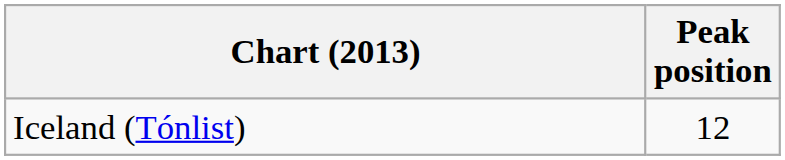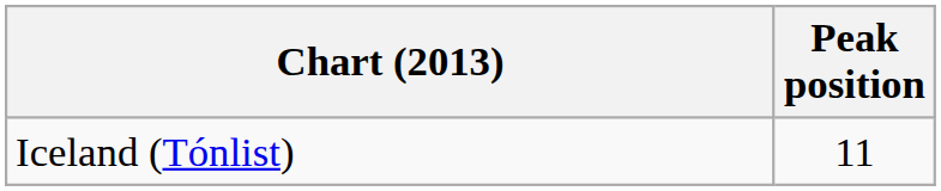 <table class="wikitable sortable">
 <tr>
 <th style="width:18em;">Chart (2013)</th>
 <th>Peak<br>position</th>
 </tr>
 <tr>
 <td>Iceland (<a href='#'>Tónlist</a>)</td>
-<td align="center">12</td>
+<td align="center">11</td>
 </tr>
 </table>
